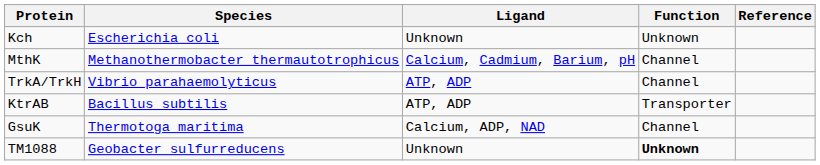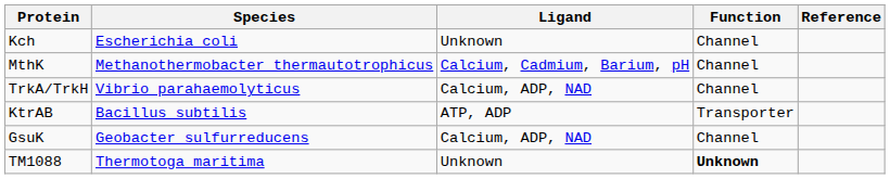 <table class="wikitable sortable">
 <tr>
 <th>Protein</th>
 <th>Species</th>
 <th>Ligand</th>
 <th>Function</th>
 <th>Reference</th>
 </tr>
 <tr>
 <td>Kch</td>
 <td><a href='#'>Escherichia coli</a></td>
 <td>Unknown</td>
-<td>Unknown</td>
+<td>Channel</td>
 <td></td>
 </tr>
 <tr>
 <td>MthK</td>
 <td><a href='#'>Methanothermobacter thermautotrophicus</a></td>
 <td><a href='#'>Calcium</a>, <a href='#'>Cadmium</a>, <a href='#'>Barium</a>, <a href='#'>pH</a></td>
 <td>Channel</td>
 <td></td>
 </tr>
 <tr>
 <td>TrkA/TrkH</td>
 <td><a href='#'>Vibrio parahaemolyticus</a></td>
-<td><a href='#'>ATP</a>, <a href='#'>ADP</a></td>
+<td>Calcium, ADP, <a href='#'>NAD</a></td>
 <td>Channel</td>
 <td></td>
 </tr>
 <tr>
 <td>KtrAB</td>
 <td><a href='#'>Bacillus subtilis</a></td>
 <td>ATP, ADP</td>
 <td>Transporter</td>
 <td></td>
 </tr>
 <tr>
 <td>GsuK</td>
-<td><a href='#'>Thermotoga maritima</a></td>
+<td><a href='#'>Geobacter sulfurreducens</a></td>
 <td>Calcium, ADP, <a href='#'>NAD</a></td>
 <td>Channel</td>
 <td></td>
 </tr>
 <tr>
 <td>TM1088</td>
-<td><a href='#'>Geobacter sulfurreducens</a></td>
+<td><a href='#'>Thermotoga maritima</a></td>
 <td>Unknown</td>
 <td><strong>Unknown</strong></td>
 <td></td>
 </tr>
 </table>
